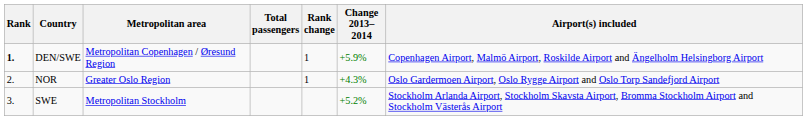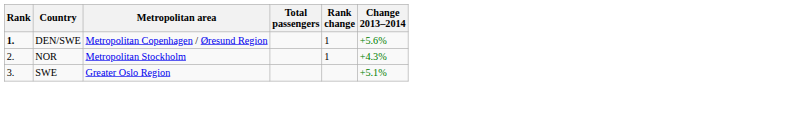 <table class="wikitable sortable">
 <tr>
 <th>Rank</th>
 <th>Country</th>
 <th>Metropolitan area</th>
 <th>Total<br>passengers</th>
 <th>Rank<br>change</th>
 <th>Change<br>2013–2014</th>
-<th>Airport(s) included</th>
 </tr>
 <tr>
 <td><strong>1.</strong></td>
 <td>DEN/SWE</td>
 <td><a href='#'>Metropolitan Copenhagen</a> / <a href='#'>Øresund Region</a></td>
 <td></td>
 <td>1</td>
-<td style="color:green">+5.9%</td>
-<td><a href='#'>Copenhagen Airport</a>, <a href='#'>Malmö Airport</a>, <a href='#'>Roskilde Airport</a> and <a href='#'>Ängelholm Helsingborg Airport</a></td>
+<td style="color:green">+5.6%</td>
 </tr>
 <tr>
 <td>2.</td>
 <td>NOR</td>
-<td><a href='#'>Greater Oslo Region</a></td>
+<td><a href='#'>Metropolitan Stockholm</a></td>
 <td></td>
 <td>1</td>
 <td style="color:green">+4.3%</td>
-<td><a href='#'>Oslo Gardermoen Airport</a>, <a href='#'>Oslo Rygge Airport</a> and <a href='#'>Oslo Torp Sandefjord Airport</a></td>
 </tr>
 <tr>
 <td>3.</td>
 <td>SWE</td>
-<td><a href='#'>Metropolitan Stockholm</a></td>
+<td><a href='#'>Greater Oslo Region</a></td>
 <td></td>
 <td></td>
-<td style="color:green">+5.2%</td>
-<td><a href='#'>Stockholm Arlanda Airport</a>, <a href='#'>Stockholm Skavsta Airport</a>, <a href='#'>Bromma Stockholm Airport</a> and <a href='#'>Stockholm Västerås Airport</a></td>
+<td style="color:green">+5.1%</td>
 </tr>
 </table>
